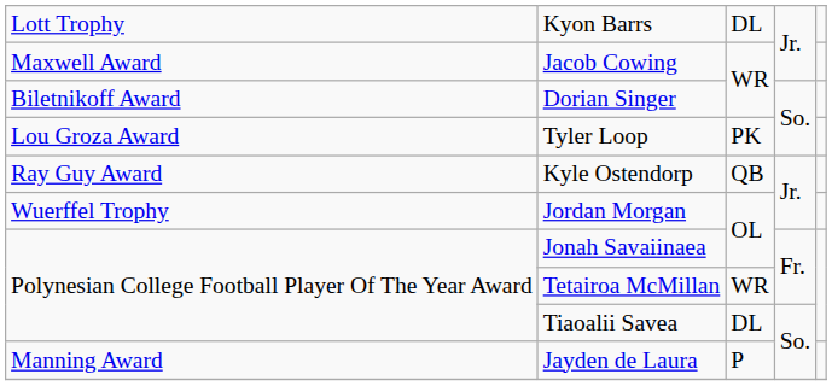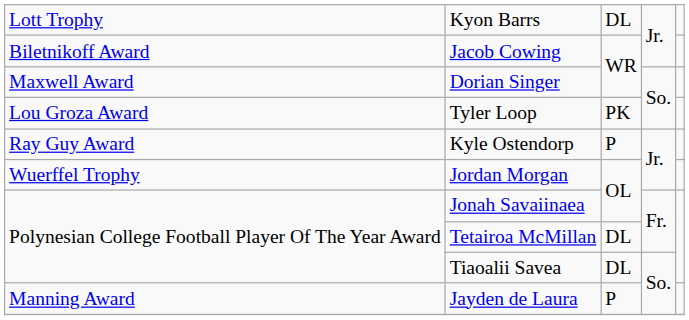 <table class="wikitable">
 <tr>
 <td><a href='#'>Lott Trophy</a></td>
 <td>Kyon Barrs</td>
 <td>DL</td>
 <td rowspan=2>Jr.</td>
 <td></td>
 </tr>
 <tr>
-<td><a href='#'>Maxwell Award</a></td>
+<td><a href='#'>Biletnikoff Award</a></td>
 <td><a href='#'>Jacob Cowing</a></td>
 <td rowspan=2>WR</td>
 <td></td>
 </tr>
 <tr>
-<td><a href='#'>Biletnikoff Award</a></td>
+<td><a href='#'>Maxwell Award</a></td>
 <td><a href='#'>Dorian Singer</a></td>
 <td rowspan=2>So.</td>
 <td><br></td>
 </tr>
 <tr>
 <td><a href='#'>Lou Groza Award</a></td>
 <td>Tyler Loop</td>
 <td>PK</td>
 <td></td>
 </tr>
 <tr>
 <td><a href='#'>Ray Guy Award</a></td>
 <td>Kyle Ostendorp</td>
-<td>QB</td>
+<td>P</td>
 <td rowspan=2>Jr.</td>
 <td></td>
 </tr>
 <tr>
 <td><a href='#'>Wuerffel Trophy</a></td>
 <td><a href='#'>Jordan Morgan</a></td>
 <td rowspan=2>OL</td>
 <td></td>
 </tr>
 <tr>
 <td rowspan=3>Polynesian College Football Player Of The Year Award</td>
 <td><a href='#'>Jonah Savaiinaea</a></td>
 <td rowspan=2>Fr.</td>
 <td rowspan=3></td>
 </tr>
 <tr>
 <td><a href='#'>Tetairoa McMillan</a></td>
-<td>WR</td>
+<td>DL</td>
 </tr>
 <tr>
 <td>Tiaoalii Savea</td>
 <td>DL</td>
 <td rowspan=2>So.</td>
 </tr>
 <tr>
 <td><a href='#'>Manning Award</a></td>
 <td><a href='#'>Jayden de Laura</a></td>
 <td>P</td>
 <td></td>
 </tr>
 <tr>
 </tr>
 </table>
